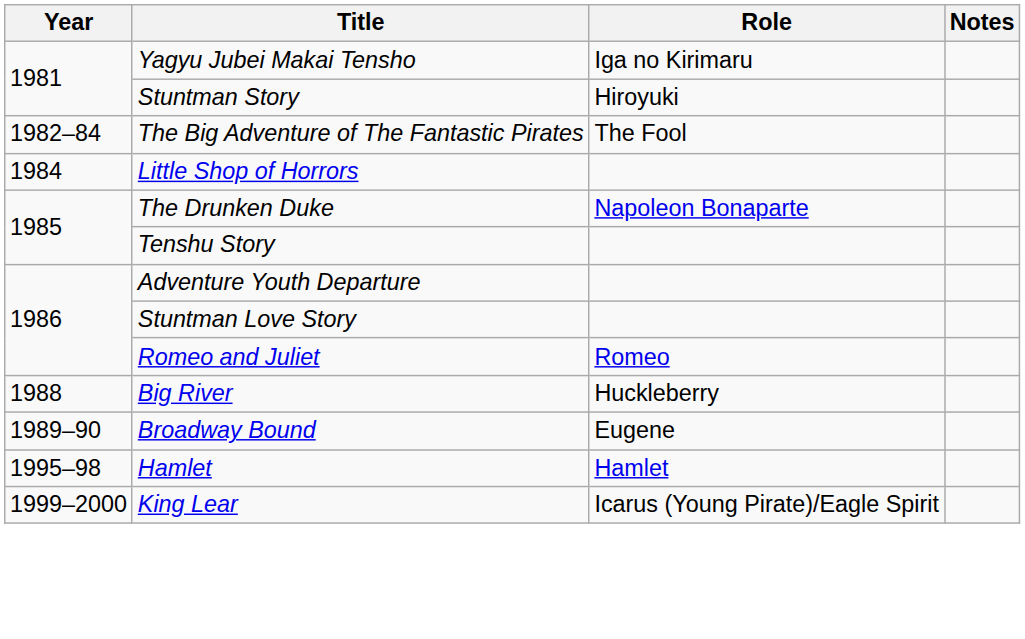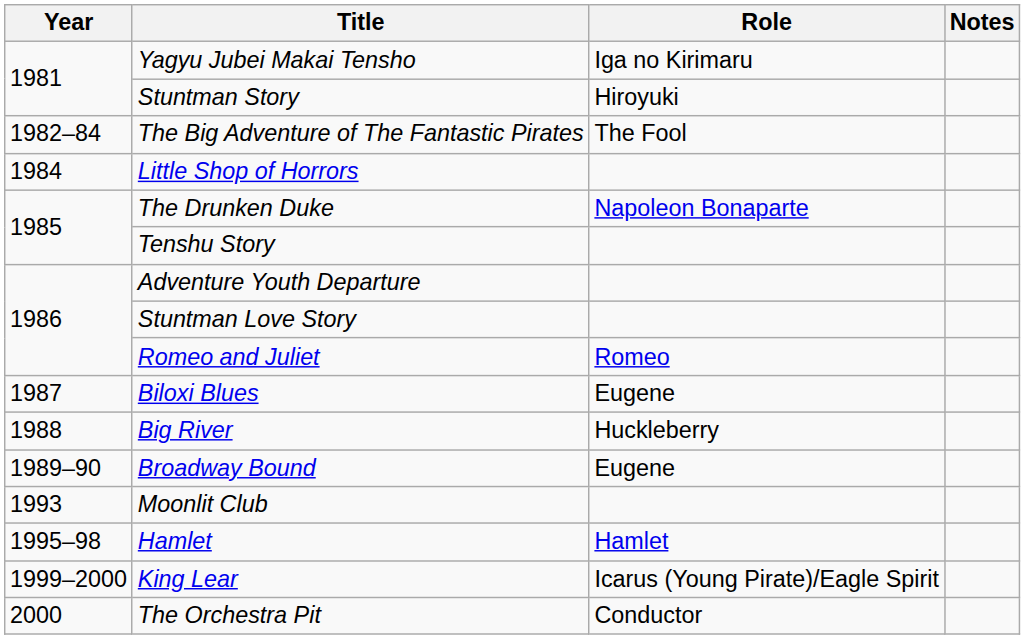 <table class="wikitable sortable">
 <tr>
 <th>Year</th>
 <th>Title</th>
 <th>Role</th>
 <th>Notes</th>
 </tr>
 <tr>
 <td rowspan="2">1981</td>
 <td><em>Yagyu Jubei Makai Tensho</em></td>
 <td>Iga no Kirimaru</td>
 <td></td>
 </tr>
 <tr>
 <td><em>Stuntman Story</em></td>
 <td>Hiroyuki</td>
 <td></td>
 </tr>
 <tr>
 <td>1982–84</td>
 <td><em>The Big Adventure of The Fantastic Pirates</em></td>
 <td>The Fool</td>
 <td></td>
 </tr>
 <tr>
 <td>1984</td>
 <td><em><a href='#'>Little Shop of Horrors</a></em></td>
 <td></td>
 <td></td>
 </tr>
 <tr>
 <td rowspan="2">1985</td>
 <td><em>The Drunken Duke</em></td>
 <td><a href='#'>Napoleon Bonaparte</a></td>
 <td></td>
 </tr>
 <tr>
 <td><em>Tenshu Story</em></td>
 <td></td>
 <td></td>
 </tr>
 <tr>
 <td rowspan="3">1986</td>
 <td><em>Adventure Youth Departure</em></td>
 <td></td>
 <td></td>
 </tr>
 <tr>
 <td><em>Stuntman Love Story</em></td>
 <td></td>
 <td></td>
 </tr>
 <tr>
 <td><em><a href='#'>Romeo and Juliet</a></em></td>
 <td><a href='#'>Romeo</a></td>
 <td></td>
 </tr>
 <tr>
+<td>1987</td>
+<td><em><a href='#'>Biloxi Blues</a></em></td>
+<td>Eugene</td>
+<td></td>
+</tr>
+<tr>
 <td>1988</td>
 <td><em><a href='#'>Big River</a></em></td>
 <td>Huckleberry</td>
 <td></td>
 </tr>
 <tr>
 <td>1989–90</td>
 <td><em><a href='#'>Broadway Bound</a></em></td>
 <td>Eugene</td>
+<td></td>
+</tr>
+<tr>
+<td>1993</td>
+<td><em>Moonlit Club</em></td>
+<td></td>
 <td></td>
 </tr>
 <tr>
 <td>1995–98</td>
 <td><em><a href='#'>Hamlet</a></em></td>
 <td><a href='#'>Hamlet</a></td>
 <td></td>
 </tr>
 <tr>
 <td>1999–2000</td>
 <td><em><a href='#'>King Lear</a></em></td>
 <td>Icarus (Young Pirate)/Eagle Spirit</td>
 <td></td>
 </tr>
+<tr>
+<td>2000</td>
+<td><em>The Orchestra Pit</em></td>
+<td>Conductor</td>
+<td></td>
+</tr>
 </table>
